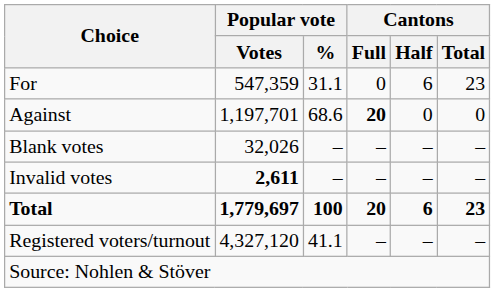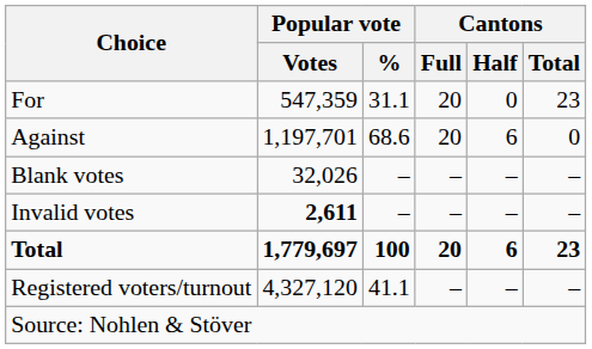 <table class=wikitable style=text-align:right>
 <tr>
 <th rowspan=2>Choice</th>
 <th colspan=2>Popular vote</th>
 <th colspan=3>Cantons</th>
 </tr>
 <tr>
 <th>Votes</th>
 <th>%</th>
 <th>Full</th>
 <th>Half</th>
 <th>Total</th>
 </tr>
 <tr>
 <td align=left>For</td>
 <td>547,359</td>
 <td>31.1</td>
+<td>20</td>
 <td>0</td>
-<td>6</td>
 <td>23</td>
 </tr>
 <tr>
 <td align=left>Against</td>
 <td>1,197,701</td>
 <td>68.6</td>
-<td><strong>20</strong></td>
-<td>0</td>
+<td>20</td>
+<td>6</td>
 <td>0</td>
 </tr>
 <tr>
 <td align=left>Blank votes</td>
 <td>32,026</td>
 <td>–</td>
 <td>–</td>
 <td>–</td>
 <td>–</td>
 </tr>
 <tr>
 <td align=left>Invalid votes</td>
 <td><strong>2,611</strong></td>
 <td>–</td>
 <td>–</td>
 <td>–</td>
 <td>–</td>
 </tr>
 <tr>
 <td align=left><strong>Total</strong></td>
 <td><strong>1,779,697</strong></td>
 <td><strong>100</strong></td>
 <td><strong>20</strong></td>
 <td><strong>6</strong></td>
 <td><strong>23</strong></td>
 </tr>
 <tr>
 <td align=left>Registered voters/turnout</td>
 <td>4,327,120</td>
 <td>41.1</td>
 <td>–</td>
 <td>–</td>
 <td>–</td>
 </tr>
 <tr>
 <td align=left colspan=11>Source: Nohlen & Stöver</td>
 </tr>
 </table>
